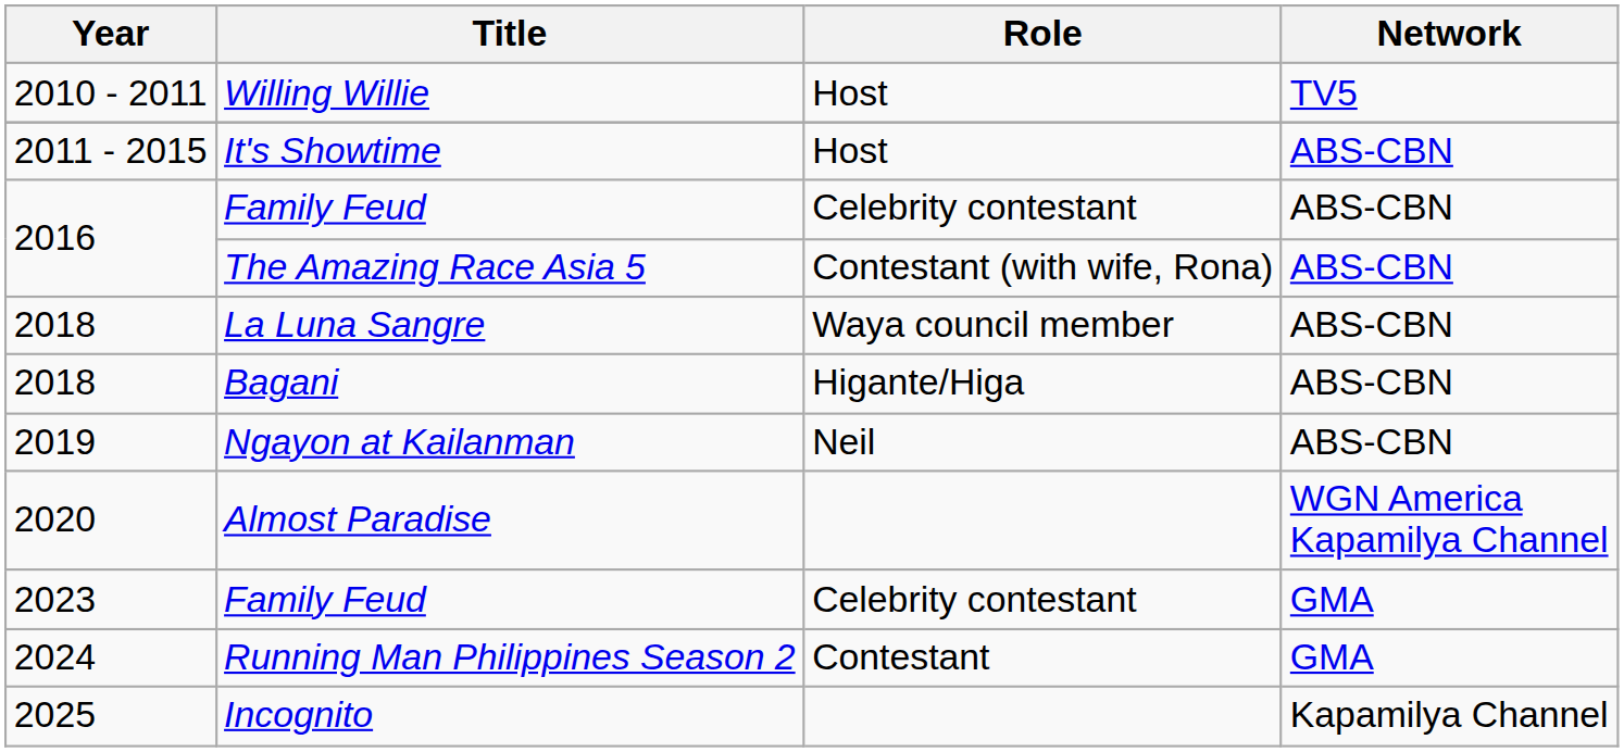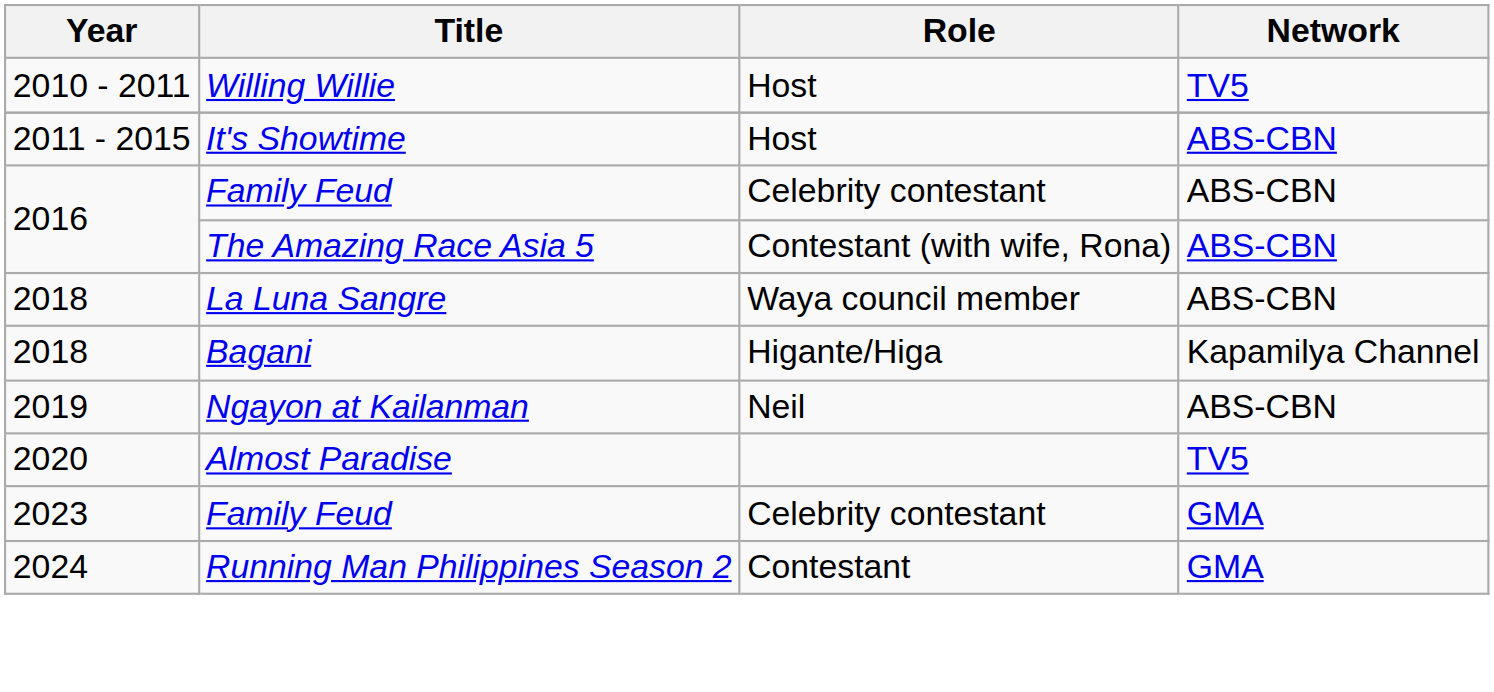 <table class="wikitable">
 <tr>
 <th>Year</th>
 <th>Title</th>
 <th>Role</th>
 <th>Network</th>
 </tr>
 <tr>
 <td>2010 - 2011</td>
 <td><em><a href='#'>Willing Willie</a></em></td>
 <td>Host</td>
 <td><a href='#'>TV5</a></td>
 </tr>
 <tr>
 </tr>
 <tr>
 <td>2011 - 2015</td>
 <td><em><a href='#'>It's Showtime</a></em></td>
 <td>Host</td>
 <td><a href='#'>ABS-CBN</a></td>
 </tr>
 <tr>
 <td rowspan="2">2016</td>
 <td><em><a href='#'>Family Feud</a></em></td>
 <td>Celebrity contestant</td>
 <td>ABS-CBN</td>
 </tr>
 <tr>
 <td><em><a href='#'>The Amazing Race Asia 5</a></em></td>
 <td>Contestant (with wife, Rona)</td>
 <td><a href='#'>ABS-CBN</a></td>
 </tr>
 <tr>
 <td>2018</td>
 <td><em><a href='#'>La Luna Sangre</a></em></td>
 <td>Waya council member</td>
 <td>ABS-CBN</td>
 </tr>
 <tr>
 <td>2018</td>
 <td><em><a href='#'>Bagani</a></em></td>
 <td>Higante/Higa</td>
-<td>ABS-CBN</td>
+<td>Kapamilya Channel</td>
 </tr>
 <tr>
 <td>2019</td>
 <td><em><a href='#'>Ngayon at Kailanman</a></em></td>
 <td>Neil</td>
 <td>ABS-CBN</td>
 </tr>
 <tr>
 <td>2020</td>
 <td><em><a href='#'>Almost Paradise</a></em></td>
 <td></td>
-<td><a href='#'>WGN America</a><br><a href='#'>Kapamilya Channel</a></td>
+<td><a href='#'>TV5</a></td>
 </tr>
 <tr>
 <td>2023</td>
 <td><em><a href='#'>Family Feud</a></em></td>
 <td>Celebrity contestant</td>
 <td><a href='#'>GMA</a></td>
 </tr>
 <tr>
 <td>2024</td>
 <td><em><a href='#'>Running Man Philippines Season 2</a></em></td>
 <td>Contestant</td>
 <td><a href='#'>GMA</a></td>
 </tr>
-<tr>
-<td>2025</td>
-<td><em><a href='#'>Incognito</a></em></td>
-<td></td>
-<td>Kapamilya Channel</td>
-</tr>
 </table>
